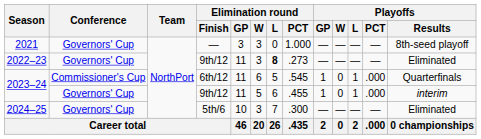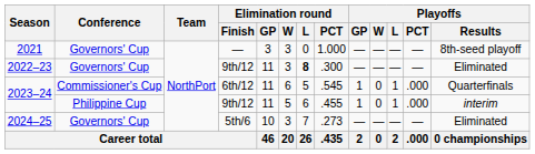 <table class="wikitable" style="text-align:center">
 <tr>
 <th rowspan="2">Season</th>
 <th rowspan="2">Conference</th>
 <th rowspan="2">Team</th>
 <th colspan="5">Elimination round</th>
 <th colspan="5">Playoffs</th>
 </tr>
 <tr>
 <th>Finish</th>
 <th>GP</th>
 <th>W</th>
 <th>L</th>
 <th>PCT</th>
 <th>GP</th>
 <th>W</th>
 <th>L</th>
 <th>PCT</th>
 <th>Results</th>
 </tr>
 <tr>
 <td><a href='#'>2021</a></td>
 <td><a href='#'>Governors' Cup</a></td>
 <td rowspan="5"><a href='#'>NorthPort</a></td>
 <td>—</td>
 <td>3</td>
 <td>3</td>
 <td>0</td>
 <td>1.000</td>
 <td>—</td>
 <td>—</td>
 <td>—</td>
 <td>—</td>
 <td>8th-seed playoff</td>
 </tr>
 <tr>
 <td><a href='#'>2022–23</a></td>
 <td><a href='#'>Governors' Cup</a></td>
 <td>9th/12</td>
 <td>11</td>
 <td>3</td>
 <td><strong>8</strong></td>
-<td>.273</td>
+<td>.300</td>
 <td>—</td>
 <td>—</td>
 <td>—</td>
 <td>—</td>
 <td>Eliminated</td>
 </tr>
 <tr>
 <td rowspan="2"><a href='#'>2023–24</a></td>
 <td><a href='#'>Commissioner's Cup</a></td>
 <td>6th/12</td>
 <td>11</td>
 <td>6</td>
 <td>5</td>
 <td>.545</td>
 <td>1</td>
 <td>0</td>
 <td>1</td>
 <td>.000</td>
 <td>Quarterfinals</td>
 </tr>
 <tr>
-<td><a href='#'>Governors' Cup</a></td>
+<td><a href='#'>Philippine Cup</a></td>
 <td>9th/12</td>
 <td>11</td>
 <td>5</td>
 <td>6</td>
 <td>.455</td>
 <td>1</td>
 <td>0</td>
 <td>1</td>
 <td>.000</td>
 <td><em>interim</em></td>
 </tr>
 <tr>
 <td><a href='#'>2024–25</a></td>
 <td><a href='#'>Governors' Cup</a></td>
 <td>5th/6</td>
 <td>10</td>
 <td>3</td>
 <td>7</td>
-<td>.300</td>
+<td>.273</td>
 <td>—</td>
 <td>—</td>
 <td>—</td>
 <td>—</td>
 <td>Eliminated</td>
 </tr>
 <tr>
 <th colspan="4"><strong>Career total</strong></th>
 <th>46</th>
 <th>20</th>
 <th>26</th>
 <th>.435</th>
 <th>2</th>
 <th><strong>0</strong></th>
 <th>2</th>
 <th>.000</th>
 <th><strong>0 championships</strong></th>
 </tr>
 </table>
